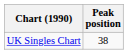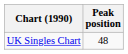 <table class="wikitable sortable">
 <tr>
 <th>Chart (1990)</th>
 <th>Peak<br>position</th>
 </tr>
 <tr>
 <td><a href='#'>UK Singles Chart</a></td>
-<td style="text-align:center;">38</td>
+<td style="text-align:center;">48</td>
 </tr>
 </table>
